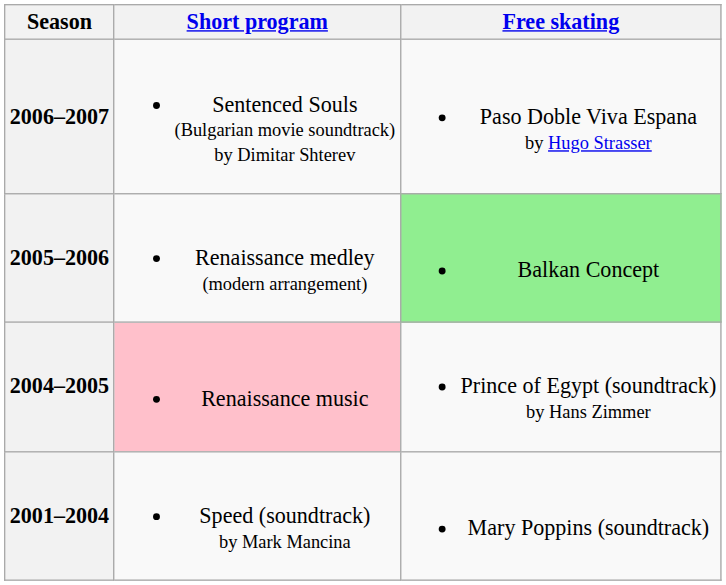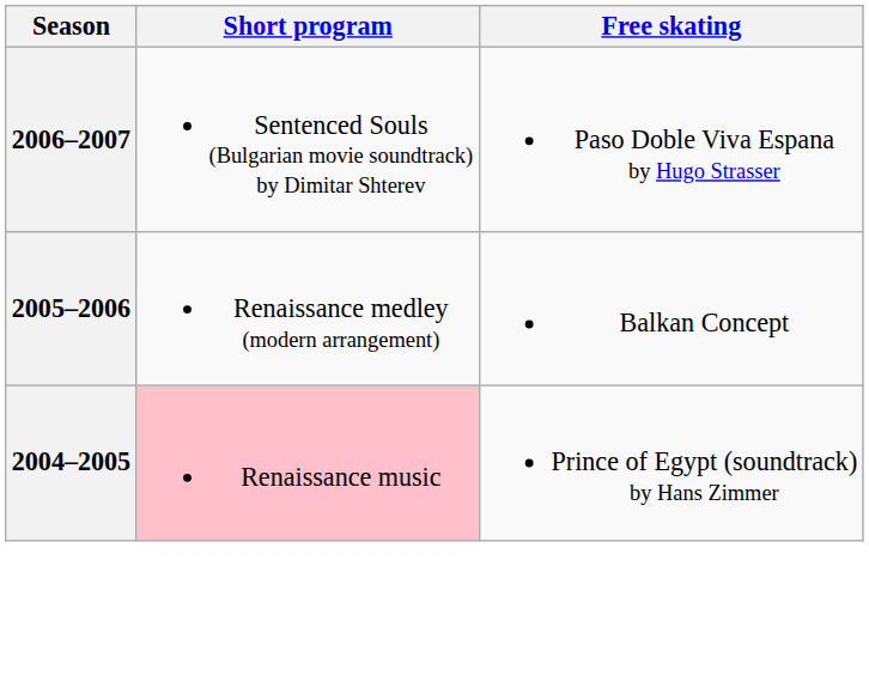 <table class="wikitable" style="text-align:center">
 <tr>
 <th>Season</th>
 <th><a href='#'>Short program</a></th>
 <th><a href='#'>Free skating</a></th>
 </tr>
 <tr>
 <th>2006–2007 <br> </th>
 <td><br><ul><li>Sentenced Souls <br><small> (Bulgarian movie soundtrack) <br> by Dimitar Shterev </small></li></ul></td>
 <td><br><ul><li>Paso Doble Viva Espana <br><small> by <a href='#'>Hugo Strasser</a> </small></li></ul></td>
 </tr>
 <tr>
 <th>2005–2006 <br> </th>
 <td><br><ul><li>Renaissance medley <br><small> (modern arrangement) </small></li></ul></td>
-<td style="background: lightgreen;"><br><ul><li>Balkan Concept</li></ul></td>
+<td><br><ul><li>Balkan Concept</li></ul></td>
 </tr>
 <tr>
 <th>2004–2005 <br> </th>
 <td style="background: pink;"><br><ul><li>Renaissance music</li></ul></td>
 <td><br><ul><li>Prince of Egypt (soundtrack) <br><small> by Hans Zimmer </small></li></ul></td>
 </tr>
-<tr>
-<th>2001–2004 <br> </th>
-<td><br><ul><li>Speed (soundtrack) <br><small> by Mark Mancina </small></li></ul></td>
-<td><br><ul><li>Mary Poppins (soundtrack)</li></ul></td>
-</tr>
 </table>
